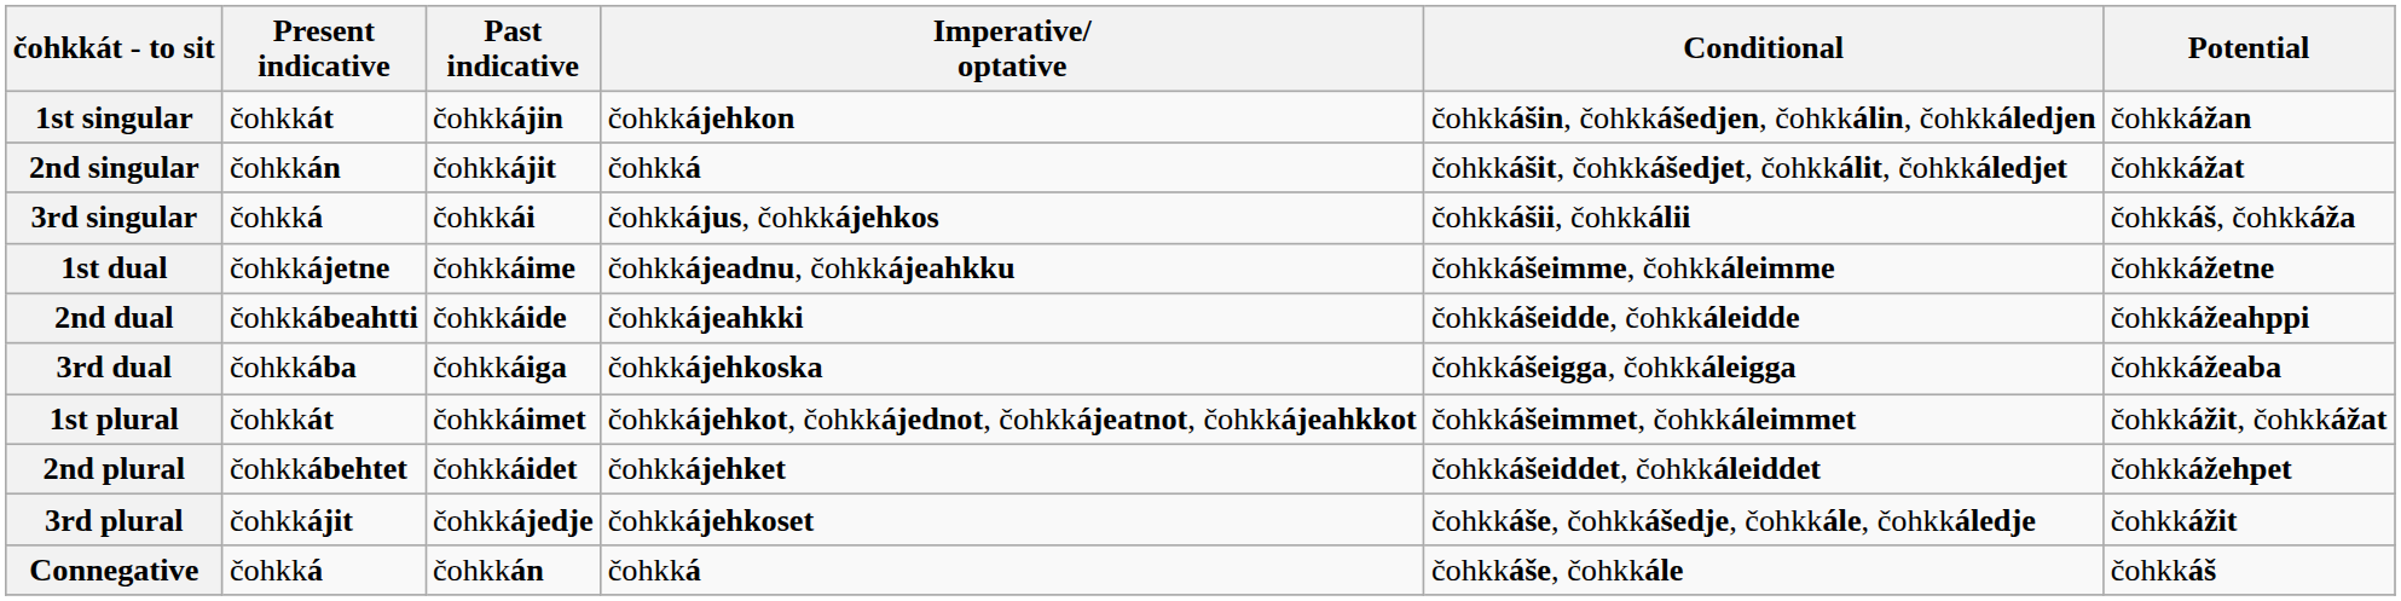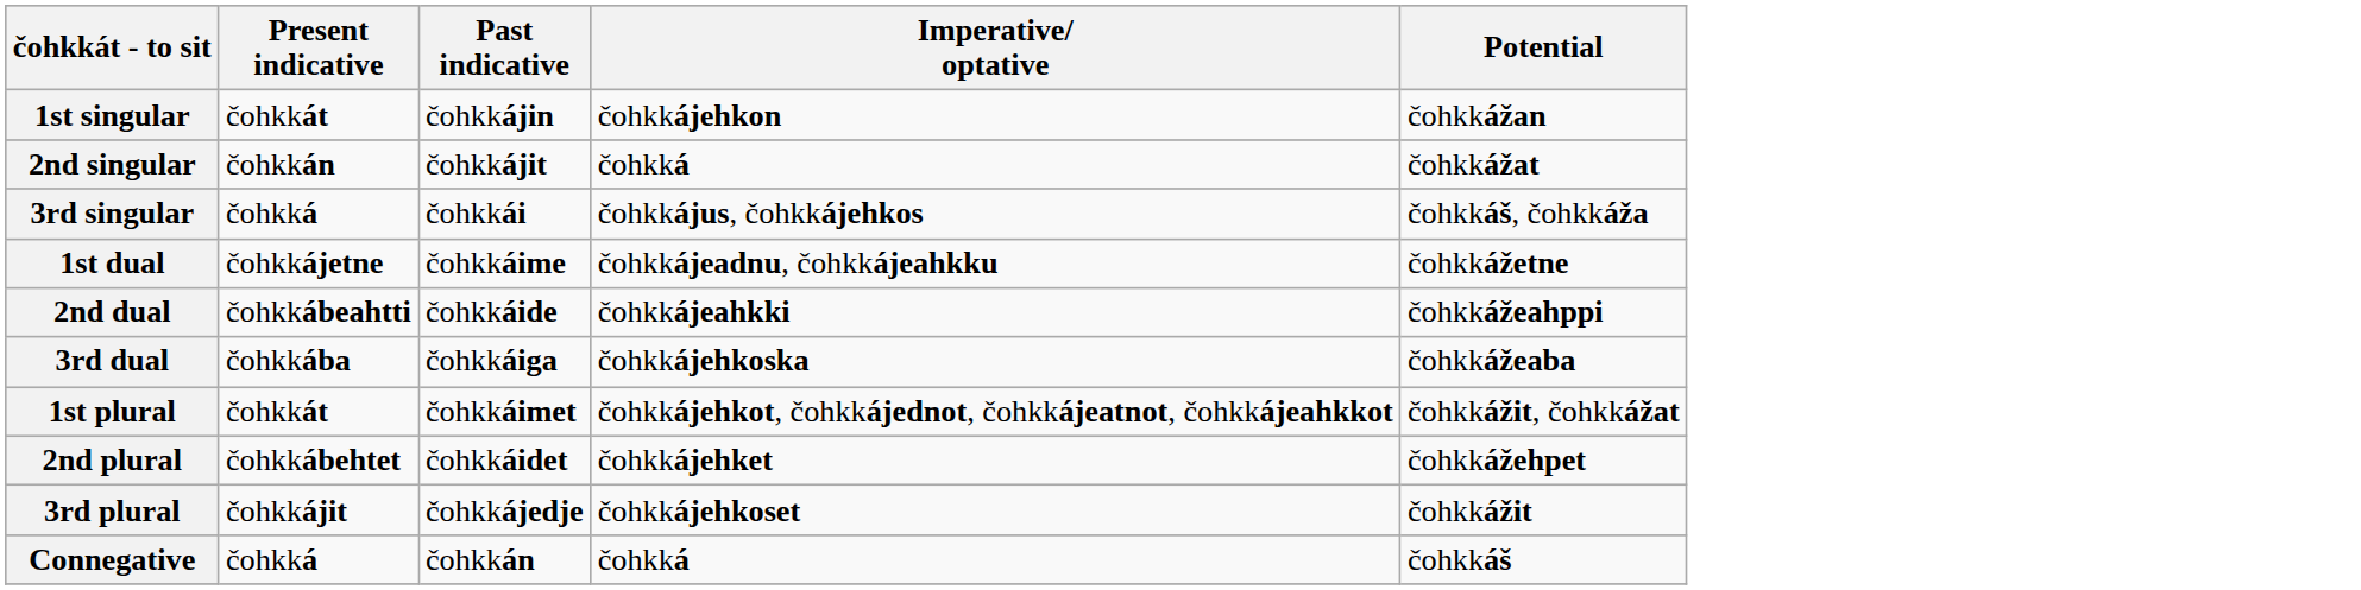 <table class="wikitable">
 <tr>
 <th>čohkkát - to sit</th>
 <th>Present<br>indicative</th>
 <th>Past<br>indicative</th>
 <th>Imperative/<br>optative</th>
-<th>Conditional</th>
 <th>Potential</th>
 </tr>
 <tr>
 <th>1st singular</th>
 <td>čohkk<strong>át</strong></td>
 <td>čohkk<strong>ájin</strong></td>
 <td>čohkk<strong>ájehkon</strong></td>
-<td>čohkk<strong>ášin</strong>, čohkk<strong>ášedjen</strong>, čohkk<strong>álin</strong>, čohkk<strong>áledjen</strong></td>
 <td>čohkk<strong>ážan</strong></td>
 </tr>
 <tr>
 <th>2nd singular</th>
 <td>čohkk<strong>án</strong></td>
 <td>čohkk<strong>ájit</strong></td>
 <td>čohkk<strong>á</strong></td>
-<td>čohkk<strong>ášit</strong>, čohkk<strong>ášedjet</strong>, čohkk<strong>álit</strong>, čohkk<strong>áledjet</strong></td>
 <td>čohkk<strong>ážat</strong></td>
 </tr>
 <tr>
 <th>3rd singular</th>
 <td>čohkk<strong>á</strong></td>
 <td>čohkk<strong>ái</strong></td>
 <td>čohkk<strong>ájus</strong>, čohkk<strong>ájehkos</strong></td>
-<td>čohkk<strong>ášii</strong>, čohkk<strong>álii</strong></td>
 <td>čohkk<strong>áš</strong>, čohkk<strong>áža</strong></td>
 </tr>
 <tr>
 <th>1st dual</th>
 <td>čohkk<strong>ájetne</strong></td>
 <td>čohkk<strong>áime</strong></td>
 <td>čohkk<strong>ájeadnu</strong>, čohkk<strong>ájeahkku</strong></td>
-<td>čohkk<strong>ášeimme</strong>, čohkk<strong>áleimme</strong></td>
 <td>čohkk<strong>ážetne</strong></td>
 </tr>
 <tr>
 <th>2nd dual</th>
 <td>čohkk<strong>ábeahtti</strong></td>
 <td>čohkk<strong>áide</strong></td>
 <td>čohkk<strong>ájeahkki</strong></td>
-<td>čohkk<strong>ášeidde</strong>, čohkk<strong>áleidde</strong></td>
 <td>čohkk<strong>ážeahppi</strong></td>
 </tr>
 <tr>
 <th>3rd dual</th>
 <td>čohkk<strong>ába</strong></td>
 <td>čohkk<strong>áiga</strong></td>
 <td>čohkk<strong>ájehkoska</strong></td>
-<td>čohkk<strong>ášeigga</strong>, čohkk<strong>áleigga</strong></td>
 <td>čohkk<strong>ážeaba</strong></td>
 </tr>
 <tr>
 <th>1st plural</th>
 <td>čohkk<strong>át</strong></td>
 <td>čohkk<strong>áimet</strong></td>
 <td>čohkk<strong>ájehkot</strong>, čohkk<strong>ájednot</strong>, čohkk<strong>ájeatnot</strong>, čohkk<strong>ájeahkkot</strong></td>
-<td>čohkk<strong>ášeimmet</strong>, čohkk<strong>áleimmet</strong></td>
 <td>čohkk<strong>ážit</strong>, čohkk<strong>ážat</strong></td>
 </tr>
 <tr>
 <th>2nd plural</th>
 <td>čohkk<strong>ábehtet</strong></td>
 <td>čohkk<strong>áidet</strong></td>
 <td>čohkk<strong>ájehket</strong></td>
-<td>čohkk<strong>ášeiddet</strong>, čohkk<strong>áleiddet</strong></td>
 <td>čohkk<strong>ážehpet</strong></td>
 </tr>
 <tr>
 <th>3rd plural</th>
 <td>čohkk<strong>ájit</strong></td>
 <td>čohkk<strong>ájedje</strong></td>
 <td>čohkk<strong>ájehkoset</strong></td>
-<td>čohkk<strong>áše</strong>, čohkk<strong>ášedje</strong>, čohkk<strong>ále</strong>, čohkk<strong>áledje</strong></td>
 <td>čohkk<strong>ážit</strong></td>
 </tr>
 <tr>
 <th>Connegative</th>
 <td>čohkk<strong>á</strong></td>
 <td>čohkk<strong>án</strong></td>
 <td>čohkk<strong>á</strong></td>
-<td>čohkk<strong>áše</strong>, čohkk<strong>ále</strong></td>
 <td>čohkk<strong>áš</strong></td>
 </tr>
 </table>
